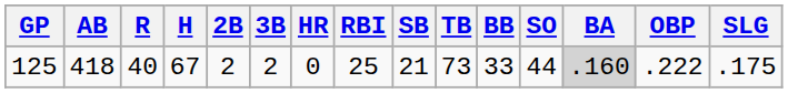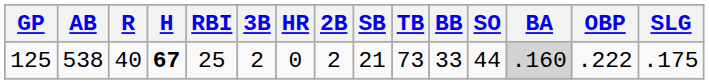 <table class="wikitable">
 <tr>
 <th><a href='#'>GP</a></th>
 <th><a href='#'>AB</a></th>
 <th><a href='#'>R</a></th>
 <th><a href='#'>H</a></th>
-<th><a href='#'>2B</a></th>
+<th><a href='#'>RBI</a></th>
 <th><a href='#'>3B</a></th>
 <th><a href='#'>HR</a></th>
-<th><a href='#'>RBI</a></th>
+<th><a href='#'>2B</a></th>
 <th><a href='#'>SB</a></th>
 <th><a href='#'>TB</a></th>
 <th><a href='#'>BB</a></th>
 <th><a href='#'>SO</a></th>
 <th><a href='#'>BA</a></th>
 <th><a href='#'>OBP</a></th>
 <th><a href='#'>SLG</a></th>
 </tr>
 <tr align=center>
 <td>125</td>
-<td>418</td>
+<td>538</td>
 <td>40</td>
-<td>67</td>
-<td>2</td>
+<td><strong>67</strong></td>
+<td>25</td>
 <td>2</td>
 <td>0</td>
-<td>25</td>
+<td>2</td>
 <td>21</td>
 <td>73</td>
 <td>33</td>
 <td>44</td>
 <td style="background: lightgrey;">.160</td>
 <td>.222</td>
 <td>.175</td>
 </tr>
 </table>
